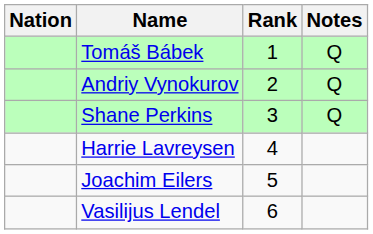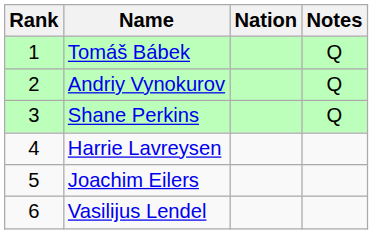 <table class="wikitable sortable" style="text-align:center">
 <tr>
+<th>Rank</th>
+<th>Name</th>
 <th>Nation</th>
-<th>Name</th>
-<th>Rank</th>
 <th>Notes</th>
 </tr>
 <tr bgcolor=bbffbb>
+<td>1</td>
+<td align=left><a href='#'>Tomáš Bábek</a></td>
 <td align=left></td>
-<td align=left><a href='#'>Tomáš Bábek</a></td>
-<td>1</td>
 <td>Q</td>
 </tr>
 <tr bgcolor=bbffbb>
+<td>2</td>
+<td align=left><a href='#'>Andriy Vynokurov</a></td>
 <td align=left></td>
-<td align=left><a href='#'>Andriy Vynokurov</a></td>
-<td>2</td>
 <td>Q</td>
 </tr>
 <tr bgcolor=bbffbb>
+<td>3</td>
+<td align=left><a href='#'>Shane Perkins</a></td>
 <td align=left></td>
-<td align=left><a href='#'>Shane Perkins</a></td>
-<td>3</td>
 <td>Q</td>
 </tr>
 <tr>
+<td>4</td>
+<td align=left><a href='#'>Harrie Lavreysen</a></td>
 <td align=left></td>
-<td align=left><a href='#'>Harrie Lavreysen</a></td>
-<td>4</td>
 <td></td>
 </tr>
 <tr>
+<td>5</td>
+<td align=left><a href='#'>Joachim Eilers</a></td>
 <td align=left></td>
-<td align=left><a href='#'>Joachim Eilers</a></td>
-<td>5</td>
 <td></td>
 </tr>
 <tr>
+<td>6</td>
+<td align=left><a href='#'>Vasilijus Lendel</a></td>
 <td align=left></td>
-<td align=left><a href='#'>Vasilijus Lendel</a></td>
-<td>6</td>
 <td></td>
 </tr>
 </table>
